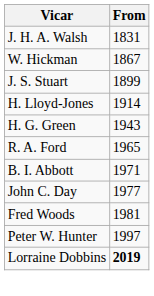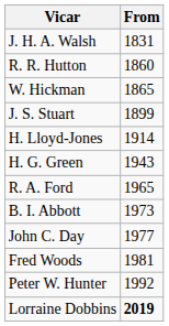 <table class="wikitable">
 <tr>
 <th>Vicar</th>
 <th>From</th>
 </tr>
 <tr>
 <td>J. H. A. Walsh</td>
 <td>1831</td>
 </tr>
 <tr>
+<td>R. R. Hutton</td>
+<td>1860</td>
+</tr>
+<tr>
 <td>W. Hickman</td>
-<td>1867</td>
+<td>1865</td>
 </tr>
 <tr>
 <td>J. S. Stuart</td>
 <td>1899</td>
 </tr>
 <tr>
 <td>H. Lloyd-Jones</td>
 <td>1914</td>
 </tr>
 <tr>
 <td>H. G. Green</td>
 <td>1943</td>
 </tr>
 <tr>
 <td>R. A. Ford</td>
 <td>1965</td>
 </tr>
 <tr>
 <td>B. I. Abbott</td>
-<td>1971</td>
+<td>1973</td>
 </tr>
 <tr>
 <td>John C. Day</td>
 <td>1977</td>
 </tr>
 <tr>
 <td>Fred Woods</td>
 <td>1981</td>
 </tr>
 <tr>
 <td>Peter W. Hunter</td>
-<td>1997</td>
+<td>1992</td>
 </tr>
 <tr>
 <td>Lorraine Dobbins</td>
 <td><strong>2019</strong></td>
 </tr>
 </table>
